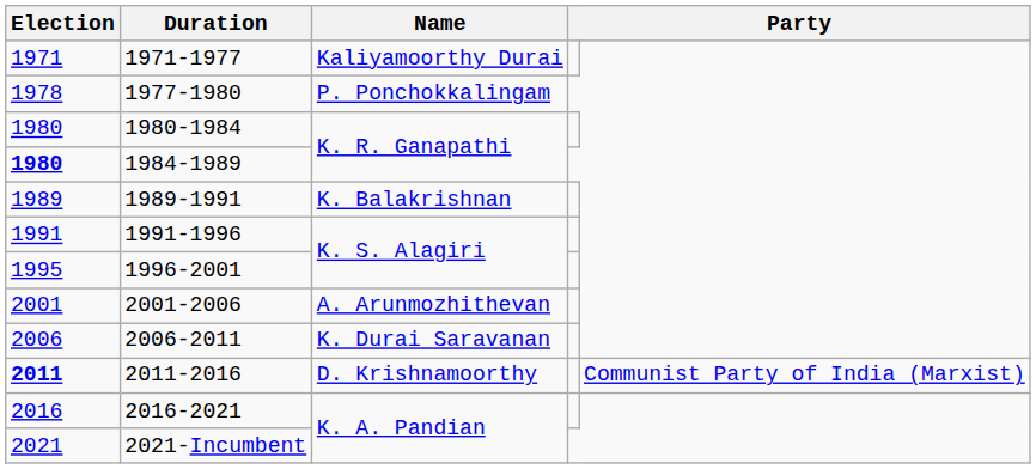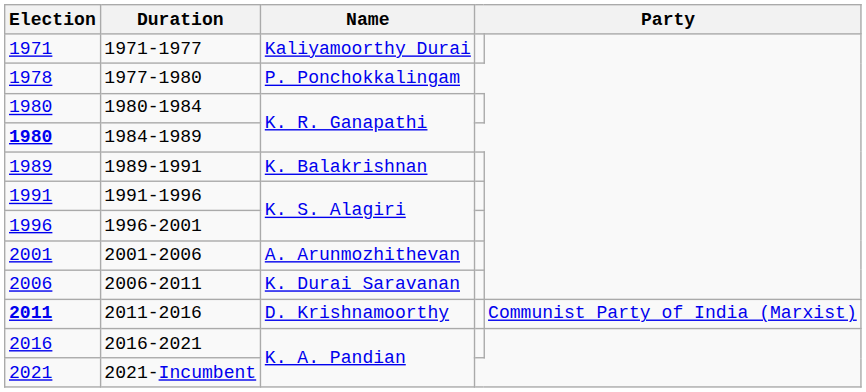 <table class="wikitable sortable">
 <tr>
 <th>Election</th>
 <th>Duration</th>
 <th>Name</th>
 <th colspan="2">Party</th>
 </tr>
 <tr>
 <td><a href='#'>1971</a></td>
 <td>1971-1977</td>
 <td><a href='#'>Kaliyamoorthy Durai</a></td>
 <td></td>
 </tr>
 <tr>
 <td><a href='#'>1978</a></td>
 <td>1977-1980</td>
 <td><a href='#'>P. Ponchokkalingam</a></td>
 </tr>
 <tr>
 <td><a href='#'>1980</a></td>
 <td>1980-1984</td>
 <td rowspan=2><a href='#'>K. R. Ganapathi</a></td>
 <td></td>
 </tr>
 <tr>
 <td><strong><a href='#'>1980</a></strong></td>
 <td>1984-1989</td>
 </tr>
 <tr>
 <td><a href='#'>1989</a></td>
 <td>1989-1991</td>
 <td><a href='#'>K. Balakrishnan</a></td>
 <td></td>
 </tr>
 <tr>
 <td><a href='#'>1991</a></td>
 <td>1991-1996</td>
 <td rowspan=2><a href='#'>K. S. Alagiri</a></td>
 <td></td>
 </tr>
 <tr>
-<td><a href='#'>1995</a></td>
+<td><a href='#'>1996</a></td>
 <td>1996-2001</td>
 <td></td>
 </tr>
 <tr>
 <td><a href='#'>2001</a></td>
 <td>2001-2006</td>
 <td><a href='#'>A. Arunmozhithevan</a></td>
 <td></td>
 </tr>
 <tr>
 <td><a href='#'>2006</a></td>
 <td>2006-2011</td>
 <td><a href='#'>K. Durai Saravanan</a></td>
 <td></td>
 </tr>
 <tr>
 <td><strong><a href='#'>2011</a></strong></td>
 <td>2011-2016</td>
 <td><a href='#'>D. Krishnamoorthy</a></td>
 <td></td>
 <td><a href='#'>Communist Party of India (Marxist)</a></td>
 </tr>
 <tr>
 <td><a href='#'>2016</a></td>
 <td>2016-2021</td>
 <td rowspan=2><a href='#'>K. A. Pandian</a></td>
 <td></td>
 </tr>
 <tr>
 <td><a href='#'>2021</a></td>
 <td>2021-<a href='#'>Incumbent</a></td>
 </tr>
 </table>
